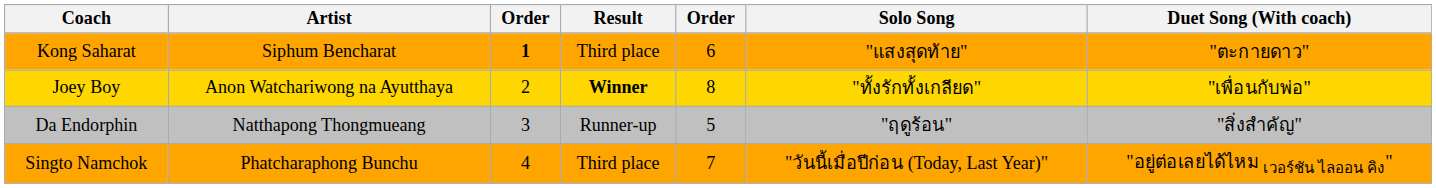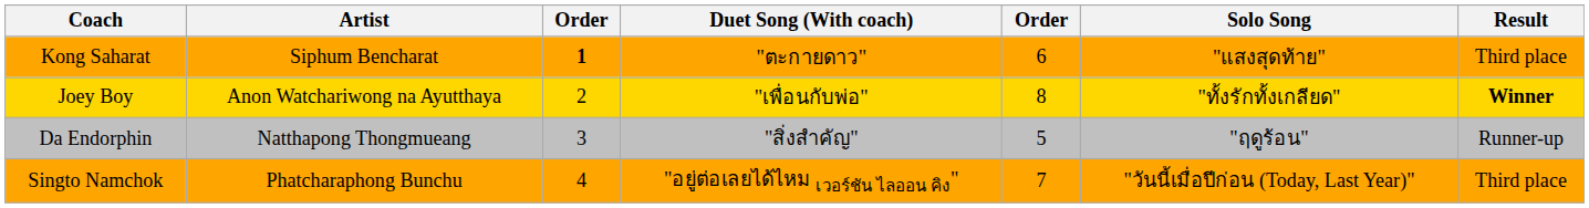 <table class="wikitable" style="text-align:center; width:100%;">
 <tr>
 <th>Coach</th>
 <th>Artist</th>
 <th>Order</th>
-<th>Result</th>
+<th>Duet Song (With coach)</th>
 <th>Order</th>
 <th>Solo Song</th>
-<th>Duet Song (With coach)</th>
+<th>Result</th>
 </tr>
 <tr style="background:orange;">
 <td>Kong Saharat</td>
 <td>Siphum Bencharat</td>
 <td><strong>1</strong></td>
-<td>Third place</td>
+<td>"ตะกายดาว"</td>
 <td>6</td>
 <td>"แสงสุดท้าย"</td>
-<td>"ตะกายดาว"</td>
+<td>Third place</td>
 </tr>
 <tr style="background:gold;">
 <td>Joey Boy</td>
 <td>Anon Watchariwong na Ayutthaya</td>
 <td>2</td>
-<td><strong>Winner</strong></td>
+<td>"เพื่อนกับพ่อ"</td>
 <td>8</td>
 <td>"ทั้งรักทั้งเกลียด"</td>
-<td>"เพื่อนกับพ่อ"</td>
+<td><strong>Winner</strong></td>
 </tr>
 <tr style="background:silver;">
 <td>Da Endorphin</td>
 <td>Natthapong Thongmueang</td>
 <td>3</td>
-<td>Runner-up</td>
+<td>"สิ่งสำคัญ"</td>
 <td>5</td>
 <td>"ฤดูร้อน"</td>
-<td>"สิ่งสำคัญ"</td>
+<td>Runner-up</td>
 </tr>
 <tr style="background:orange;">
 <td>Singto Namchok</td>
 <td>Phatcharaphong Bunchu</td>
 <td>4</td>
-<td>Third place</td>
+<td>"อยู่ต่อเลยได้ไหม <sub>เวอร์ชัน ไลออน คิง</sub>"</td>
 <td>7</td>
 <td>"วันนี้เมื่อปีก่อน (Today, Last Year)"</td>
-<td>"อยู่ต่อเลยได้ไหม <sub>เวอร์ชัน ไลออน คิง</sub>"</td>
+<td>Third place</td>
 </tr>
 </table>
